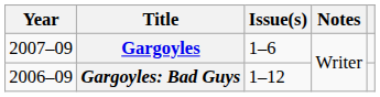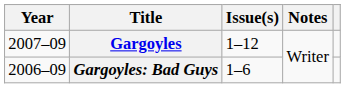 <table class="wikitable sortable plainrowheaders">
 <tr style="background:#ccc; text-align:center;">
 <th scope="col">Year</th>
 <th scope="col">Title</th>
 <th scope="col">Issue(s)</th>
 <th scope="col">Notes</th>
 <th scope="col" class="unsortable"></th>
 </tr>
 <tr>
 <td>2007–09</td>
 <th scope=row><em><a href='#'></em>Gargoyles<em></a></em></th>
-<td>1–6</td>
+<td>1–12</td>
 <td rowspan="2">Writer</td>
 <td style="text-align:center;"></td>
 </tr>
 <tr>
 <td>2006–09</td>
 <th scope=row><em>Gargoyles: Bad Guys</em></th>
-<td>1–12</td>
+<td>1–6</td>
 <td style="text-align:center;"></td>
 </tr>
 </table>
